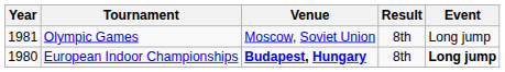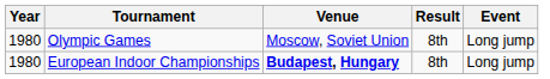 <table class="wikitable" style="border-collapse: collapse; font-size: 90%;">
 <tr>
 <th>Year</th>
 <th>Tournament</th>
 <th>Venue</th>
 <th>Result</th>
 <th>Event</th>
 </tr>
 <tr>
-<td>1981</td>
+<td>1980</td>
 <td><a href='#'>Olympic Games</a></td>
 <td><a href='#'>Moscow</a>, <a href='#'>Soviet Union</a></td>
 <td align="center">8th</td>
 <td>Long jump</td>
 </tr>
 <tr>
 <td>1980</td>
 <td><a href='#'>European Indoor Championships</a></td>
 <td><strong><a href='#'>Budapest</a>, <a href='#'>Hungary</a></strong></td>
 <td align="center">8th</td>
-<td><strong>Long jump</strong></td>
+<td>Long jump</td>
 </tr>
 </table>
